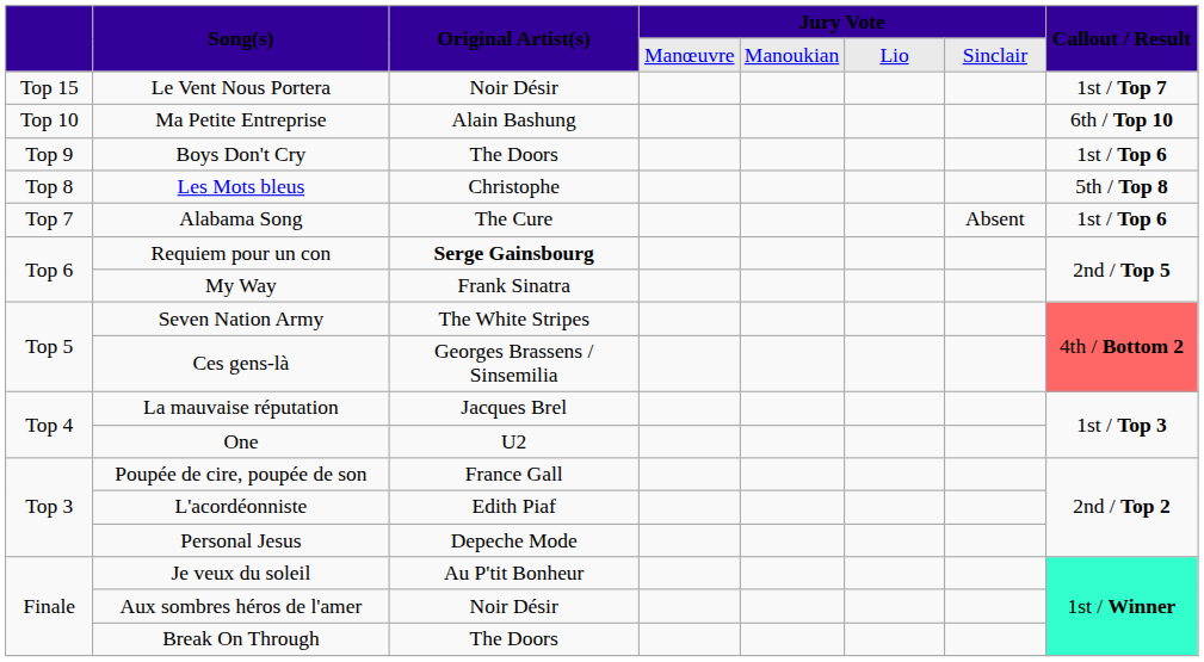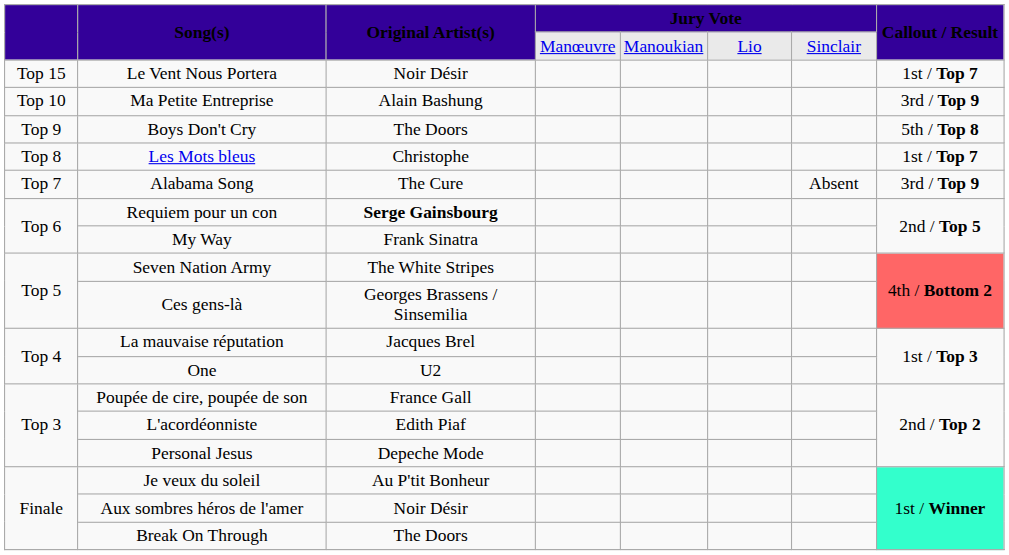 <table class = "wikitable" style="text-align:center">
 <tr>
 <th rowspan=2 width="60px" style="background:#330099; text-align:center;"><span></span></th>
 <th rowspan=2 width="220px" style="background:#330099; text-align:center;"><span>Song(s)</span></th>
 <th rowspan=2 width="185px" style="background:#330099; text-align:center;"><span>Original Artist(s)</span></th>
 <th colspan=4 style="background:#330099; text-align:center;"><span>Jury Vote</span></th>
 <th rowspan=2 width="110px" style="background:#330099; text-align:center;"><span>Callout / Result</span></th>
 </tr>
 <tr>
 <td width="70px" style="background:#EAEAEA; text-align:center;"><a href='#'><span>Manœuvre</span></a></td>
 <td width="70px" style="background:#EAEAEA; text-align:center;"><a href='#'><span>Manoukian</span></a></td>
 <td width="70px" style="background:#EAEAEA; text-align:center;"><a href='#'><span>Lio</span></a></td>
 <td width="70px" style="background:#EAEAEA; text-align:center;"><a href='#'><span>Sinclair</span></a></td>
 </tr>
 <tr>
 <td>Top 15</td>
 <td>Le Vent Nous Portera</td>
 <td>Noir Désir</td>
 <td></td>
 <td></td>
 <td></td>
 <td></td>
 <td>1st / <strong>Top 7</strong></td>
 </tr>
 <tr>
 <td>Top 10</td>
 <td>Ma Petite Entreprise</td>
 <td>Alain Bashung</td>
 <td></td>
 <td></td>
 <td></td>
 <td></td>
-<td>6th / <strong>Top 10</strong></td>
+<td>3rd / <strong>Top 9</strong></td>
 </tr>
 <tr>
 <td>Top 9</td>
 <td>Boys Don't Cry</td>
 <td>The Doors</td>
 <td></td>
 <td></td>
 <td></td>
 <td></td>
-<td>1st / <strong>Top 6</strong></td>
+<td>5th / <strong>Top 8</strong></td>
 </tr>
 <tr>
 <td>Top 8</td>
 <td><a href='#'>Les Mots bleus</a></td>
 <td>Christophe</td>
 <td></td>
 <td></td>
 <td></td>
 <td></td>
-<td>5th / <strong>Top 8</strong></td>
+<td>1st / <strong>Top 7</strong></td>
 </tr>
 <tr>
 <td>Top 7</td>
 <td>Alabama Song</td>
 <td>The Cure</td>
 <td></td>
 <td></td>
 <td></td>
 <td>Absent</td>
-<td>1st / <strong>Top 6</strong></td>
+<td>3rd / <strong>Top 9</strong></td>
 </tr>
 <tr>
 <td rowspan=2>Top 6</td>
 <td>Requiem pour un con</td>
 <td><strong>Serge Gainsbourg</strong></td>
 <td></td>
 <td></td>
 <td></td>
 <td></td>
 <td rowspan=2>2nd / <strong>Top 5</strong></td>
 </tr>
 <tr>
 <td>My Way</td>
 <td>Frank Sinatra</td>
 <td></td>
 <td></td>
 <td></td>
 <td></td>
 </tr>
 <tr>
 <td rowspan=2>Top 5</td>
 <td>Seven Nation Army</td>
 <td>The White Stripes</td>
 <td></td>
 <td></td>
 <td></td>
 <td></td>
 <td rowspan=2 bgcolor="#FF6666">4th / <strong>Bottom 2</strong></td>
 </tr>
 <tr>
 <td>Ces gens-là</td>
 <td>Georges Brassens / Sinsemilia</td>
 <td></td>
 <td></td>
 <td></td>
 <td></td>
 </tr>
 <tr>
 <td rowspan=2>Top 4</td>
 <td>La mauvaise réputation</td>
 <td>Jacques Brel</td>
 <td></td>
 <td></td>
 <td></td>
 <td></td>
 <td rowspan=2>1st / <strong>Top 3</strong></td>
 </tr>
 <tr>
 <td>One</td>
 <td>U2</td>
 <td></td>
 <td></td>
 <td></td>
 <td></td>
 </tr>
 <tr>
 <td rowspan=3>Top 3</td>
 <td>Poupée de cire, poupée de son</td>
 <td>France Gall</td>
 <td></td>
 <td></td>
 <td></td>
 <td></td>
 <td rowspan=3>2nd / <strong>Top 2</strong></td>
 </tr>
 <tr>
 <td>L'acordéonniste</td>
 <td>Edith Piaf</td>
 <td></td>
 <td></td>
 <td></td>
 <td></td>
 </tr>
 <tr>
 <td>Personal Jesus</td>
 <td>Depeche Mode</td>
 <td></td>
 <td></td>
 <td></td>
 <td></td>
 </tr>
 <tr>
 <td rowspan=3>Finale</td>
 <td>Je veux du soleil</td>
 <td>Au P'tit Bonheur</td>
 <td></td>
 <td></td>
 <td></td>
 <td></td>
 <td bgcolor = "33FFCC" rowspan=3>1st / <strong>Winner</strong></td>
 </tr>
 <tr>
 <td>Aux sombres héros de l'amer</td>
 <td>Noir Désir</td>
 <td></td>
 <td></td>
 <td></td>
 <td></td>
 </tr>
 <tr>
 <td>Break On Through</td>
 <td>The Doors</td>
 <td></td>
 <td></td>
 <td></td>
 <td></td>
 </tr>
 <tr>
 </tr>
 </table>
